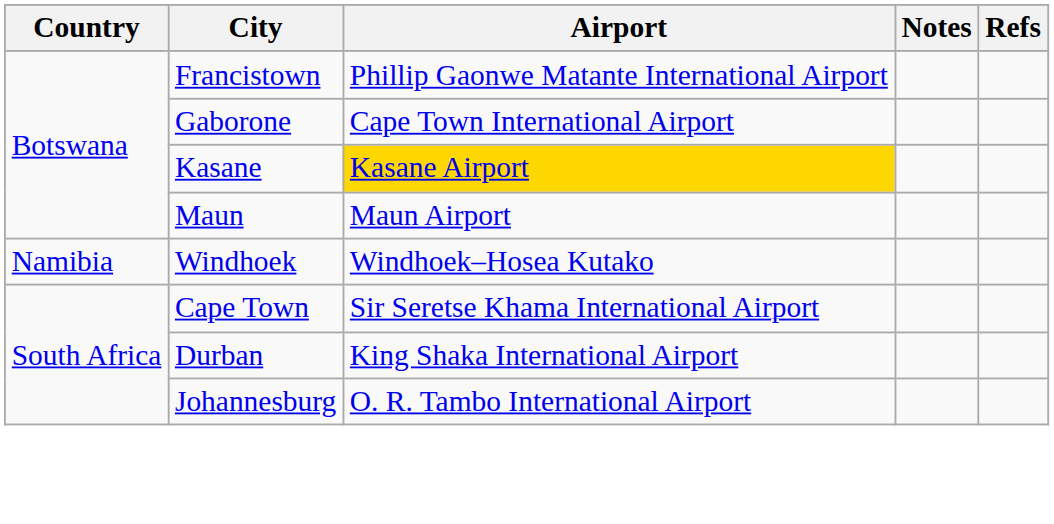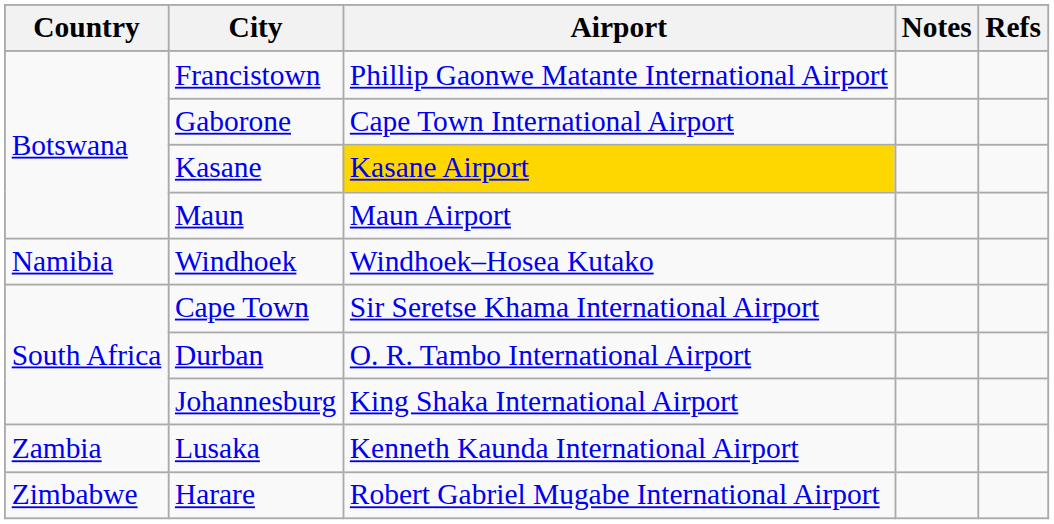 <table class="wikitable sortable">
 <tr>
 <th>Country</th>
 <th>City</th>
 <th>Airport</th>
 <th>Notes</th>
 <th class="unsortable">Refs</th>
 </tr>
 <tr>
 <td rowspan="4"><a href='#'>Botswana</a></td>
 <td><a href='#'>Francistown</a></td>
 <td><a href='#'>Phillip Gaonwe Matante International Airport</a></td>
 <td align=center></td>
 <td align=center></td>
 </tr>
 <tr>
 <td><a href='#'>Gaborone</a></td>
 <td><a href='#'>Cape Town International Airport</a></td>
 <td></td>
 <td align=center></td>
 </tr>
 <tr>
 <td><a href='#'>Kasane</a></td>
 <td style="background: gold;"><a href='#'>Kasane Airport</a></td>
 <td align=center></td>
 <td align=center></td>
 </tr>
 <tr>
 <td><a href='#'>Maun</a></td>
 <td><a href='#'>Maun Airport</a></td>
 <td align=center></td>
 <td align=center></td>
 </tr>
 <tr>
 <td><a href='#'>Namibia</a></td>
 <td><a href='#'>Windhoek</a></td>
 <td><a href='#'>Windhoek–Hosea Kutako</a></td>
 <td></td>
 <td align=center></td>
 </tr>
 <tr>
 <td rowspan="3"><a href='#'>South Africa</a></td>
 <td><a href='#'>Cape Town</a></td>
 <td><a href='#'>Sir Seretse Khama International Airport</a></td>
 <td align=center></td>
 <td align=center></td>
 </tr>
 <tr>
 <td><a href='#'>Durban</a></td>
-<td><a href='#'>King Shaka International Airport</a></td>
+<td><a href='#'>O. R. Tambo International Airport</a></td>
 <td></td>
 <td align=center></td>
 </tr>
 <tr>
 <td><a href='#'>Johannesburg</a></td>
-<td><a href='#'>O. R. Tambo International Airport</a></td>
+<td><a href='#'>King Shaka International Airport</a></td>
+<td align=center></td>
+<td align=center></td>
+</tr>
+<tr>
+<td><a href='#'>Zambia</a></td>
+<td><a href='#'>Lusaka</a></td>
+<td><a href='#'>Kenneth Kaunda International Airport</a></td>
+<td align=center></td>
+<td align=center></td>
+</tr>
+<tr>
+<td><a href='#'>Zimbabwe</a></td>
+<td><a href='#'>Harare</a></td>
+<td><a href='#'>Robert Gabriel Mugabe International Airport</a></td>
 <td align=center></td>
 <td align=center></td>
 </tr>
 </table>
